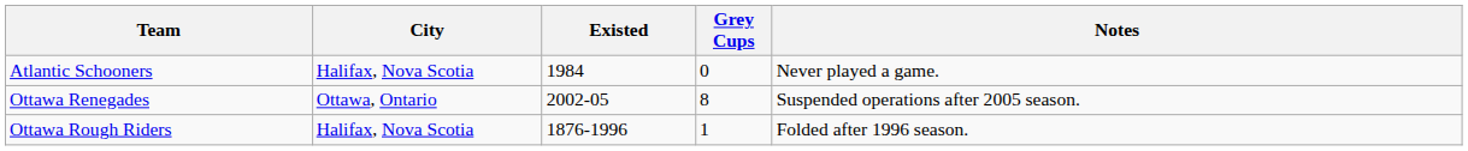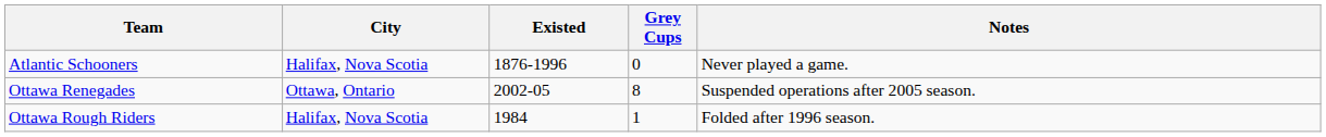 <table class="wikitable">
 <tr>
 <th bgcolor="#DDDDFF" width="20%">Team</th>
 <th bgcolor="#DDDDFF" width="15%">City</th>
 <th bgcolor="#DDDDFF" width="10%">Existed</th>
 <th bgcolor="#DDDDFF" width="5%"><a href='#'>Grey Cups</a></th>
 <th bgcolor="#DDDDFF" width="45%">Notes</th>
 </tr>
 <tr>
 <td><a href='#'>Atlantic Schooners</a></td>
 <td><a href='#'>Halifax</a>, <a href='#'>Nova Scotia</a></td>
-<td>1984</td>
+<td>1876-1996</td>
 <td>0</td>
 <td>Never played a game.</td>
 </tr>
 <tr>
 <td><a href='#'>Ottawa Renegades</a></td>
 <td><a href='#'>Ottawa</a>, <a href='#'>Ontario</a></td>
 <td>2002-05</td>
 <td>8</td>
 <td>Suspended operations after 2005 season.</td>
 </tr>
 <tr>
 <td><a href='#'>Ottawa Rough Riders</a></td>
 <td><a href='#'>Halifax</a>, <a href='#'>Nova Scotia</a></td>
-<td>1876-1996</td>
+<td>1984</td>
 <td>1</td>
 <td>Folded after 1996 season.</td>
 </tr>
 </table>
